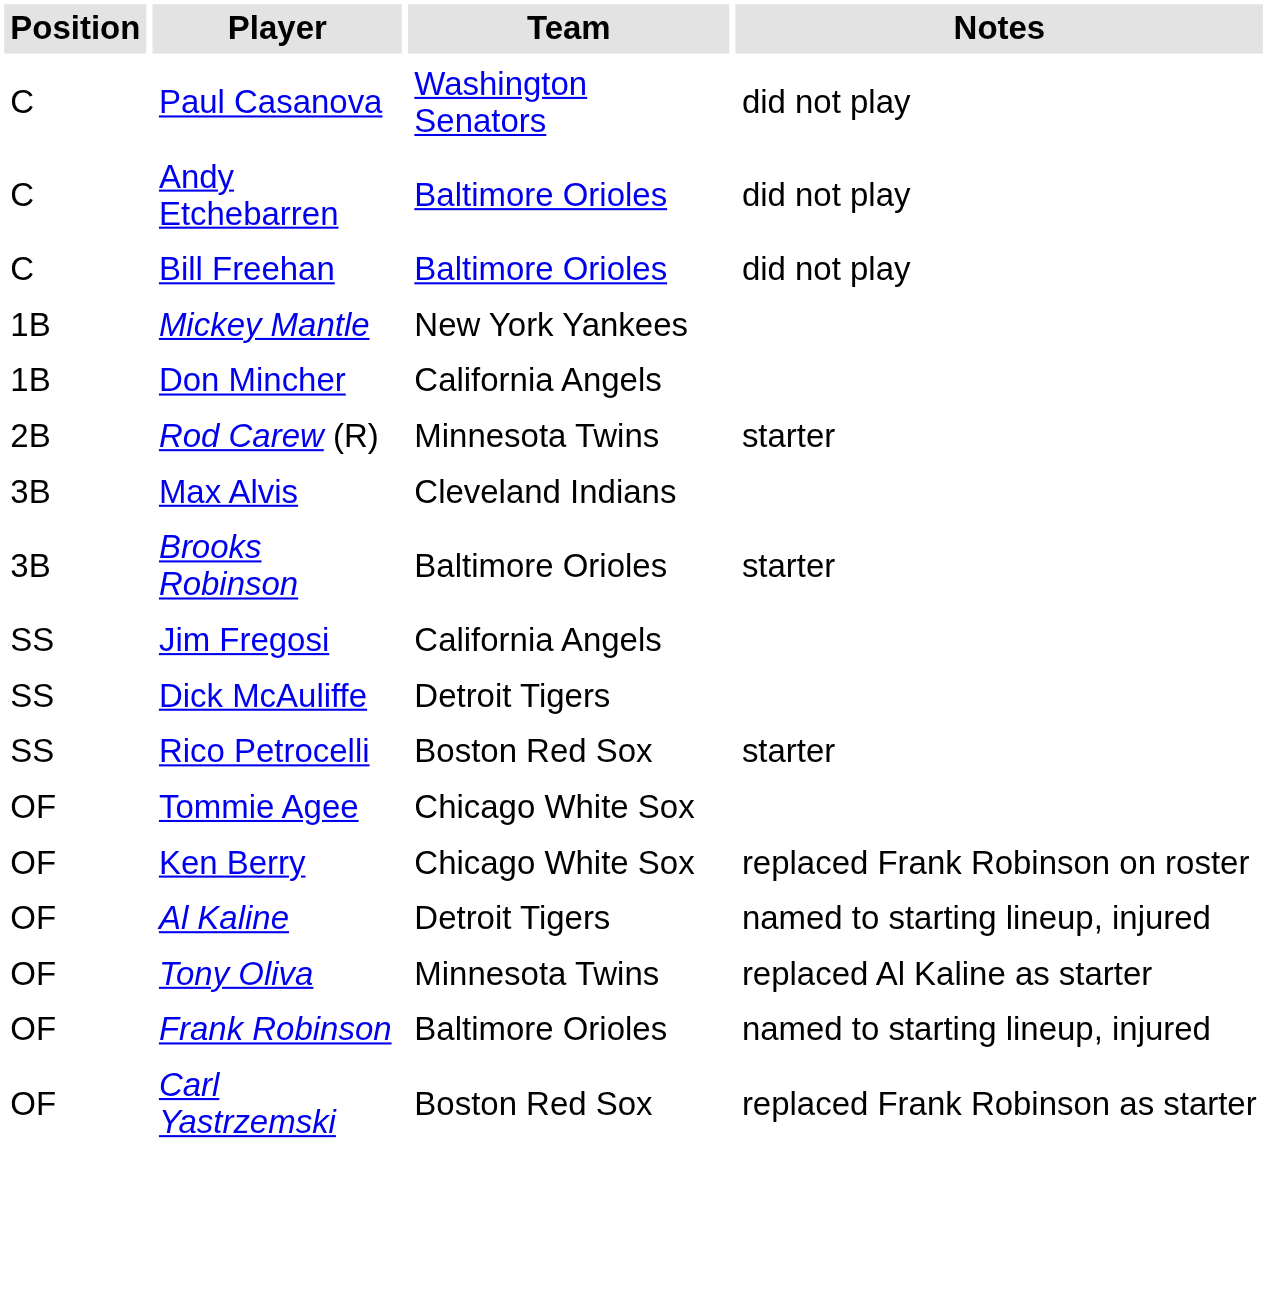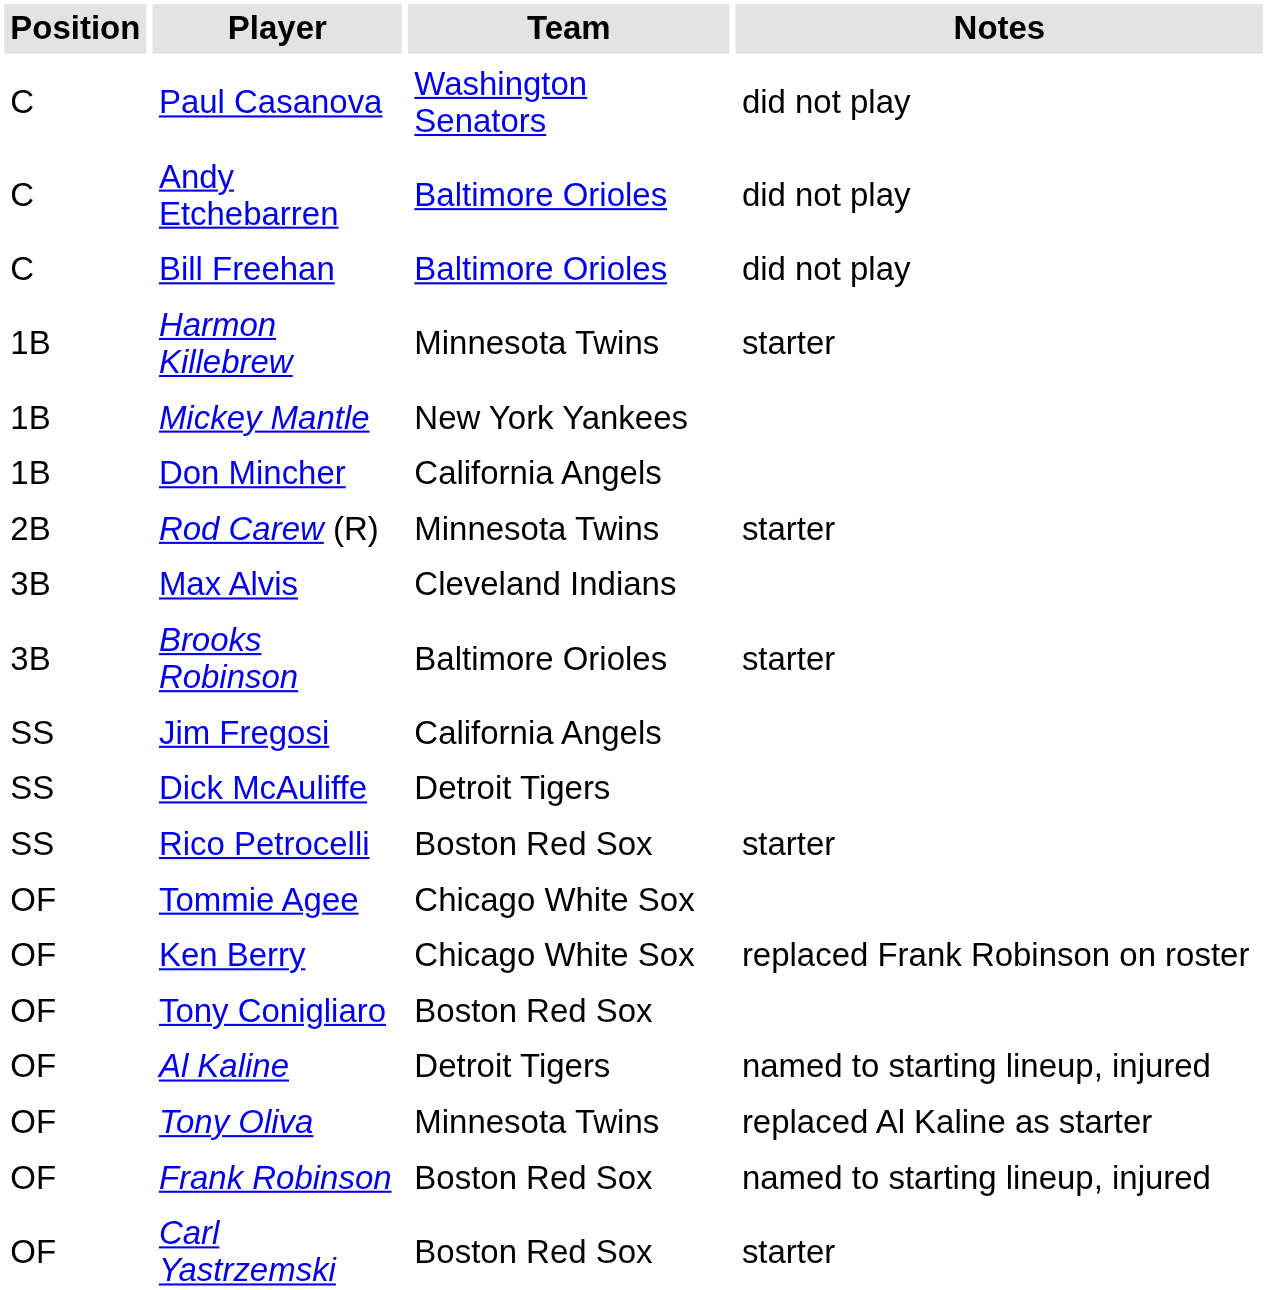 <table border="0" cellspacing="3" cellpadding="3">
 <tr style="background: #e3e3e3;">
 <th width="50">Position</th>
 <th width="115">Player</th>
 <th width="150">Team</th>
 <th width="250">Notes</th>
 </tr>
 <tr>
 <td>C</td>
 <td><a href='#'>Paul Casanova</a></td>
 <td><a href='#'>Washington Senators</a></td>
 <td>did not play</td>
 </tr>
 <tr>
 <td>C</td>
 <td><a href='#'>Andy Etchebarren</a></td>
 <td><a href='#'>Baltimore Orioles</a></td>
 <td>did not play</td>
 </tr>
 <tr>
 <td>C</td>
 <td><a href='#'>Bill Freehan</a></td>
 <td><a href='#'>Baltimore Orioles</a></td>
 <td>did not play</td>
+</tr>
+<tr>
+<td>1B</td>
+<td><em><a href='#'>Harmon Killebrew</a></em></td>
+<td>Minnesota Twins</td>
+<td>starter</td>
 </tr>
 <tr>
 <td>1B</td>
 <td><em><a href='#'>Mickey Mantle</a></em></td>
 <td>New York Yankees</td>
 <td></td>
 </tr>
 <tr>
 <td>1B</td>
 <td><a href='#'>Don Mincher</a></td>
 <td>California Angels</td>
 </tr>
 <tr>
 <td>2B</td>
 <td><em><a href='#'>Rod Carew</a></em> (R)</td>
 <td>Minnesota Twins</td>
 <td>starter</td>
 </tr>
 <tr>
 <td>3B</td>
 <td><a href='#'>Max Alvis</a></td>
 <td>Cleveland Indians</td>
 <td></td>
 </tr>
 <tr>
 <td>3B</td>
 <td><em><a href='#'>Brooks Robinson</a></em></td>
 <td>Baltimore Orioles</td>
 <td>starter</td>
 </tr>
 <tr>
 <td>SS</td>
 <td><a href='#'>Jim Fregosi</a></td>
 <td>California Angels</td>
 <td></td>
 </tr>
 <tr>
 <td>SS</td>
 <td><a href='#'>Dick McAuliffe</a></td>
 <td>Detroit Tigers</td>
 <td></td>
 </tr>
 <tr>
 <td>SS</td>
 <td><a href='#'>Rico Petrocelli</a></td>
 <td>Boston Red Sox</td>
 <td>starter</td>
 </tr>
 <tr>
 <td>OF</td>
 <td><a href='#'>Tommie Agee</a></td>
 <td>Chicago White Sox</td>
 <td></td>
 </tr>
 <tr>
 <td>OF</td>
 <td><a href='#'>Ken Berry</a></td>
 <td>Chicago White Sox</td>
 <td>replaced Frank Robinson on roster</td>
 </tr>
 <tr>
 <td>OF</td>
+<td><a href='#'>Tony Conigliaro</a></td>
+<td>Boston Red Sox</td>
+<td></td>
+</tr>
+<tr>
+<td>OF</td>
 <td><em><a href='#'>Al Kaline</a></em></td>
 <td>Detroit Tigers</td>
 <td>named to starting lineup, injured</td>
 </tr>
 <tr>
 <td>OF</td>
 <td><em><a href='#'>Tony Oliva</a></em></td>
 <td>Minnesota Twins</td>
 <td>replaced Al Kaline as starter</td>
 </tr>
 <tr>
 <td>OF</td>
 <td><em><a href='#'>Frank Robinson</a></em></td>
-<td>Baltimore Orioles</td>
+<td>Boston Red Sox</td>
 <td>named to starting lineup, injured</td>
 </tr>
 <tr>
 <td>OF</td>
 <td><em><a href='#'>Carl Yastrzemski</a></em></td>
 <td>Boston Red Sox</td>
-<td>replaced Frank Robinson as starter</td>
+<td>starter</td>
 </tr>
 </table>
